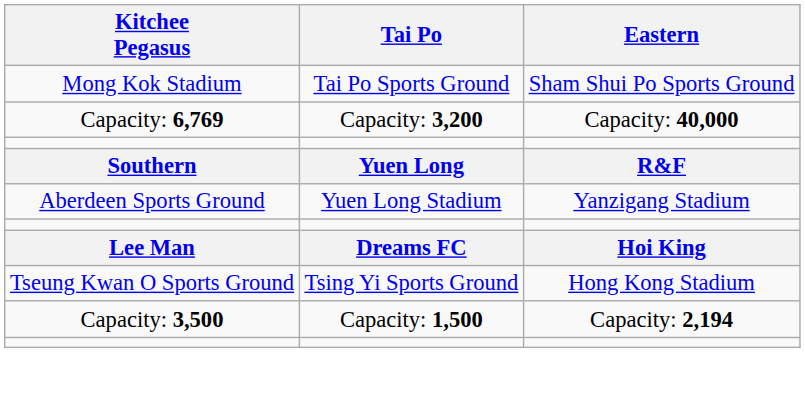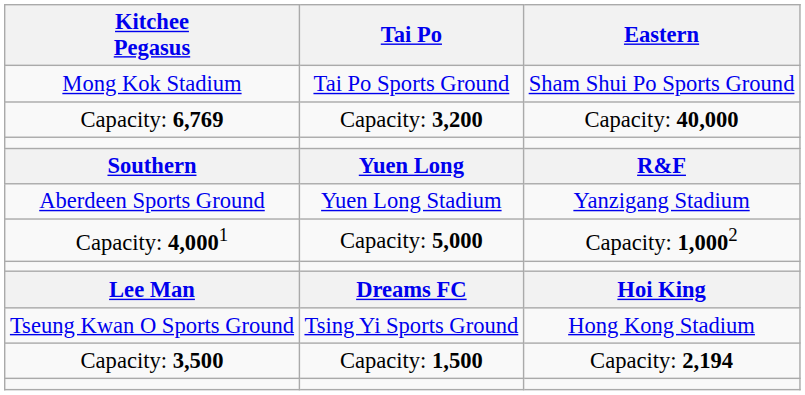 <table class="wikitable" style="text-align:center">
 <tr>
 <th><a href='#'>Kitchee</a><br><a href='#'>Pegasus</a></th>
 <th><a href='#'>Tai Po</a></th>
 <th><a href='#'>Eastern</a></th>
 </tr>
 <tr>
 <td><a href='#'>Mong Kok Stadium</a></td>
 <td><a href='#'>Tai Po Sports Ground</a></td>
 <td><a href='#'>Sham Shui Po Sports Ground</a></td>
 </tr>
 <tr>
 <td>Capacity: <strong>6,769</strong></td>
 <td>Capacity: <strong>3,200</strong></td>
 <td>Capacity: <strong>40,000</strong></td>
 </tr>
 <tr>
 <td></td>
 <td></td>
 <td></td>
 </tr>
 <tr>
 <th><a href='#'>Southern</a></th>
 <th><a href='#'>Yuen Long</a></th>
 <th> <a href='#'>R&F</a></th>
 </tr>
 <tr>
 <td><a href='#'>Aberdeen Sports Ground</a></td>
 <td><a href='#'>Yuen Long Stadium</a></td>
 <td><a href='#'>Yanzigang Stadium</a></td>
 </tr>
 <tr>
+<td>Capacity: <strong>4,000</strong><sup>1</sup></td>
+<td>Capacity: <strong>5,000</strong></td>
+<td>Capacity: <strong>1,000</strong><sup>2</sup></td>
+</tr>
+<tr>
 <td></td>
 <td></td>
 <td></td>
 </tr>
 <tr>
 <th><a href='#'>Lee Man</a></th>
 <th><a href='#'>Dreams FC</a></th>
 <th><a href='#'>Hoi King</a></th>
 </tr>
 <tr>
 <td><a href='#'>Tseung Kwan O Sports Ground</a></td>
 <td><a href='#'>Tsing Yi Sports Ground</a></td>
 <td><a href='#'>Hong Kong Stadium</a></td>
 </tr>
 <tr>
 <td>Capacity: <strong>3,500</strong></td>
 <td>Capacity: <strong>1,500</strong></td>
 <td>Capacity: <strong>2,194</strong></td>
 </tr>
 <tr>
 <td></td>
 <td></td>
 <td></td>
 </tr>
 </table>
